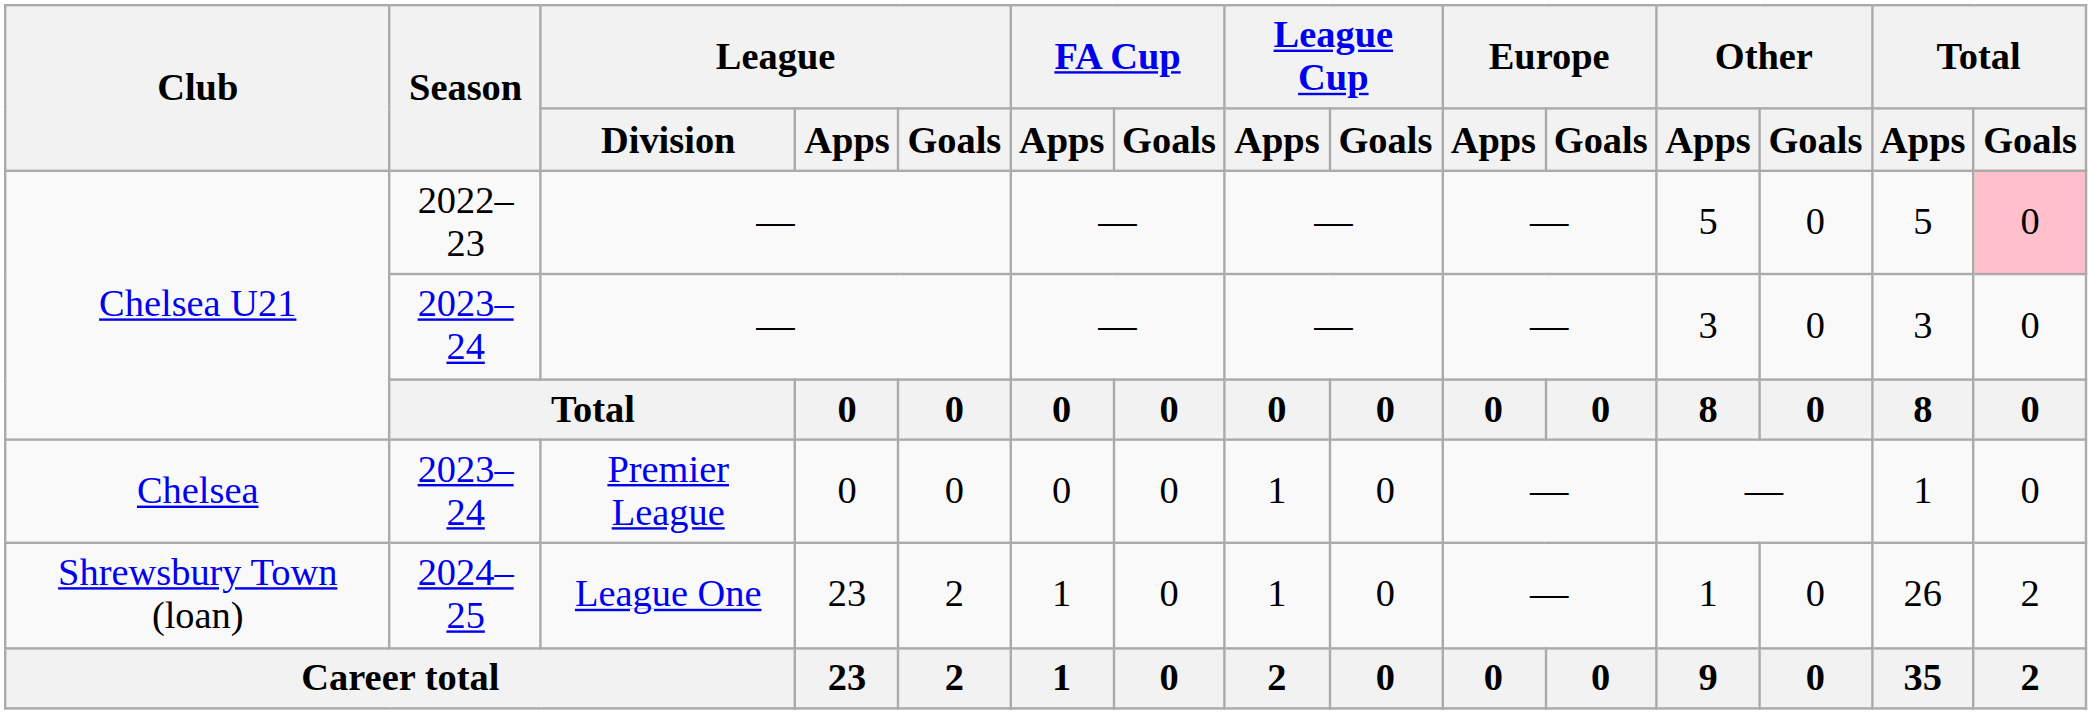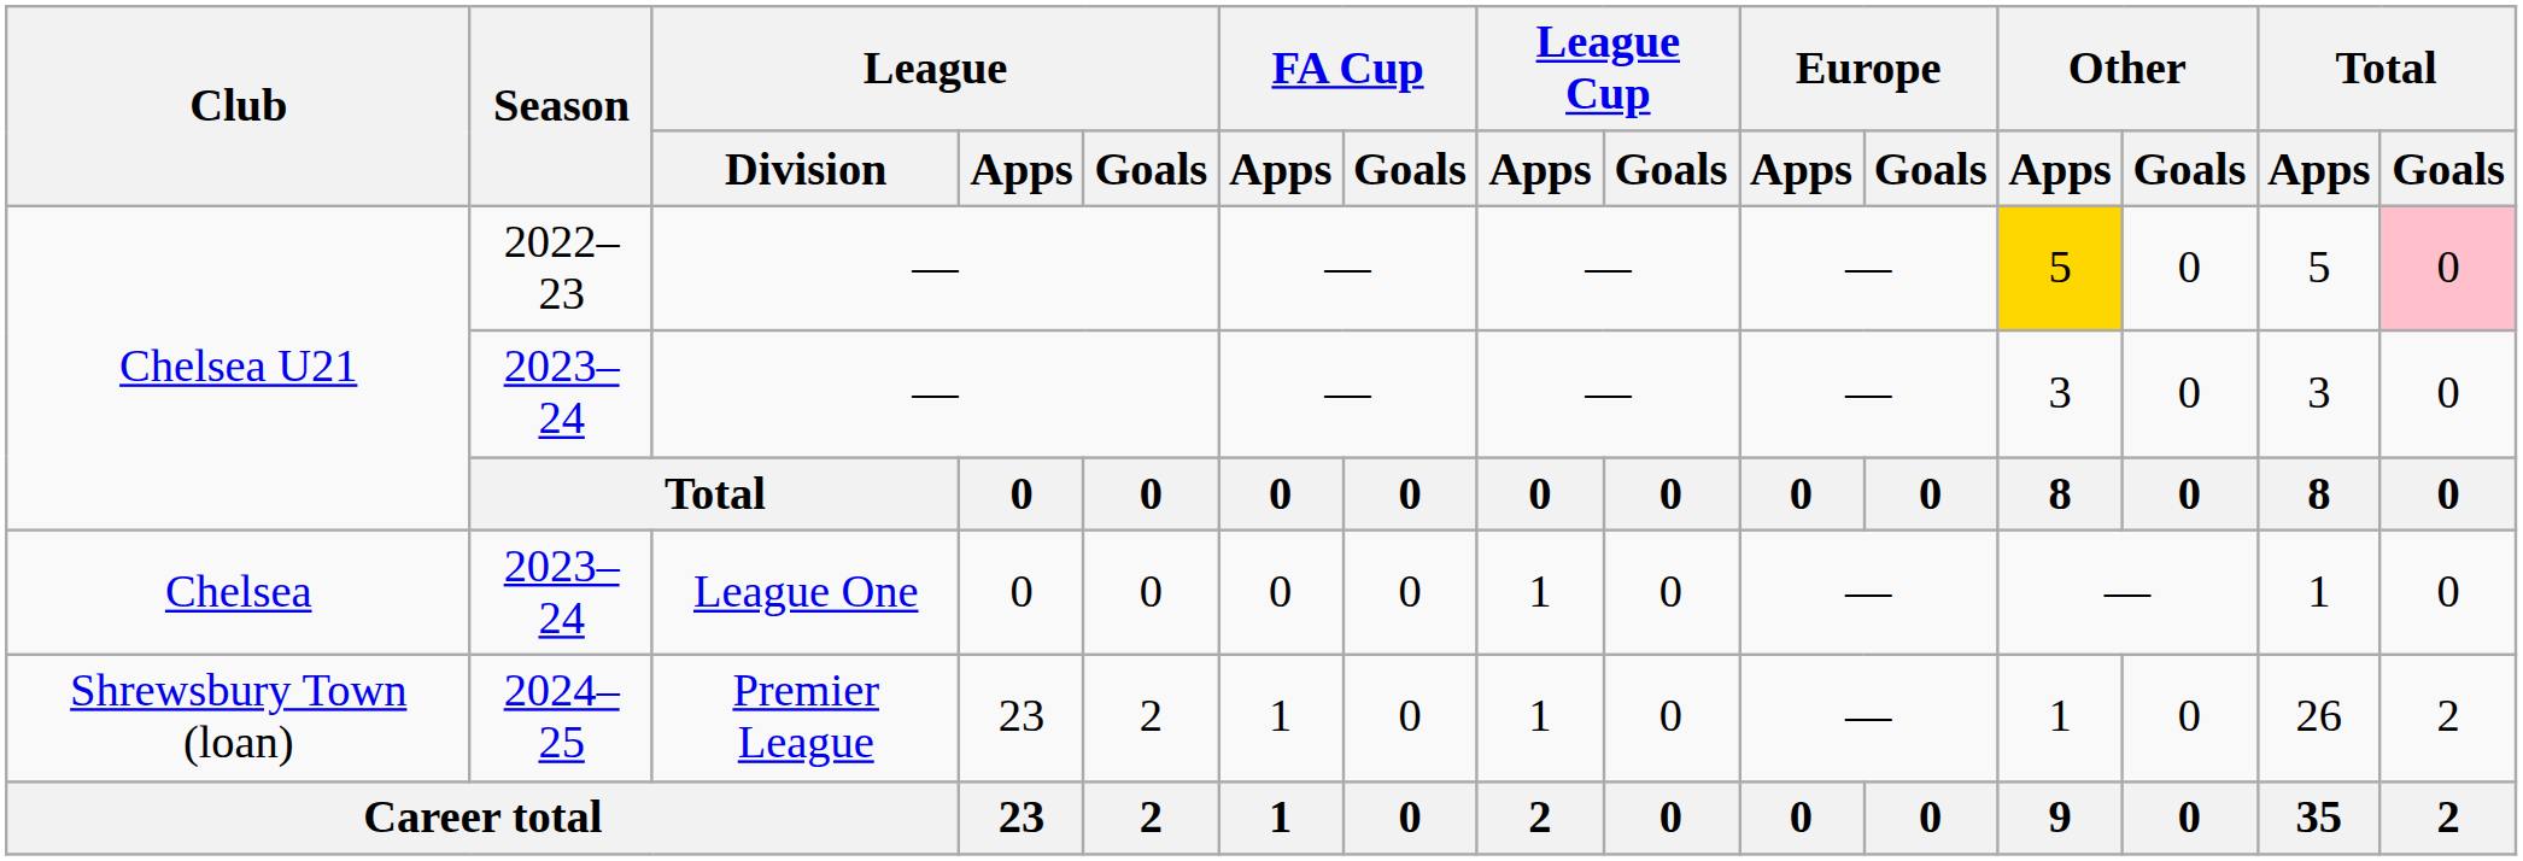 <table class="wikitable" style="text-align: center;">
 <tr>
 <th rowspan=2>Club</th>
 <th rowspan=2>Season</th>
 <th colspan=3>League</th>
 <th colspan=2><a href='#'>FA Cup</a></th>
 <th colspan=2><a href='#'>League Cup</a></th>
 <th colspan=2>Europe</th>
 <th colspan=2>Other</th>
 <th colspan=2>Total</th>
 </tr>
 <tr>
 <th>Division</th>
 <th>Apps</th>
 <th>Goals</th>
 <th>Apps</th>
 <th>Goals</th>
 <th>Apps</th>
 <th>Goals</th>
 <th>Apps</th>
 <th>Goals</th>
 <th>Apps</th>
 <th>Goals</th>
 <th>Apps</th>
 <th>Goals</th>
 </tr>
 <tr>
 <td rowspan=3><a href='#'>Chelsea U21</a></td>
 <td>2022–23</td>
 <td colspan=3>—</td>
 <td colspan=2>—</td>
 <td colspan=2>—</td>
 <td colspan=2>—</td>
-<td>5</td>
+<td style="background: gold;">5</td>
 <td>0</td>
 <td>5</td>
 <td style="background: pink;">0</td>
 </tr>
 <tr>
 <td><a href='#'>2023–24</a></td>
 <td colspan=3>—</td>
 <td colspan=2>—</td>
 <td colspan=2>—</td>
 <td colspan=2>—</td>
 <td>3</td>
 <td>0</td>
 <td>3</td>
 <td>0</td>
 </tr>
 <tr>
 <th colspan=2>Total</th>
 <th>0</th>
 <th>0</th>
 <th>0</th>
 <th>0</th>
 <th>0</th>
 <th>0</th>
 <th>0</th>
 <th>0</th>
 <th>8</th>
 <th>0</th>
 <th>8</th>
 <th>0</th>
 </tr>
 <tr>
 <td><a href='#'>Chelsea</a></td>
 <td><a href='#'>2023–24</a></td>
-<td><a href='#'>Premier League</a></td>
+<td><a href='#'>League One</a></td>
 <td>0</td>
 <td>0</td>
 <td>0</td>
 <td>0</td>
 <td>1</td>
 <td>0</td>
 <td colspan=2>—</td>
 <td colspan=2>—</td>
 <td>1</td>
 <td>0</td>
 </tr>
 <tr>
 <td><a href='#'>Shrewsbury Town</a> (loan)</td>
 <td><a href='#'>2024–25</a></td>
-<td><a href='#'>League One</a></td>
+<td><a href='#'>Premier League</a></td>
 <td>23</td>
 <td>2</td>
 <td>1</td>
 <td>0</td>
 <td>1</td>
 <td>0</td>
 <td colspan=2>—</td>
 <td>1</td>
 <td>0</td>
 <td>26</td>
 <td>2</td>
 </tr>
 <tr>
 <th colspan=3>Career total</th>
 <th>23</th>
 <th>2</th>
 <th>1</th>
 <th>0</th>
 <th>2</th>
 <th>0</th>
 <th>0</th>
 <th>0</th>
 <th>9</th>
 <th>0</th>
 <th>35</th>
 <th>2</th>
 </tr>
 </table>
